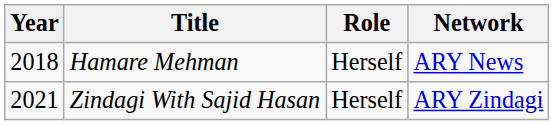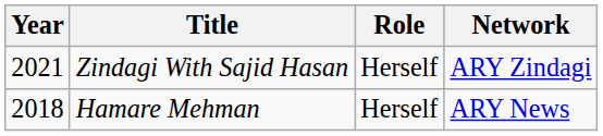 <table class="wikitable sortable plainrowheaders">
 <tr style="text-align:center;">
 <th scope="col">Year</th>
 <th scope="col">Title</th>
 <th scope="col">Role</th>
 <th scope="col">Network</th>
 </tr>
 <tr>
+<td>2021</td>
+<td><em>Zindagi With Sajid Hasan</em></td>
+<td>Herself</td>
+<td><a href='#'>ARY Zindagi</a></td>
+</tr>
+<tr>
 <td>2018</td>
 <td><em>Hamare Mehman</em></td>
 <td>Herself</td>
 <td><a href='#'>ARY News</a></td>
 </tr>
-<tr>
-<td>2021</td>
-<td><em>Zindagi With Sajid Hasan</em></td>
-<td>Herself</td>
-<td><a href='#'>ARY Zindagi</a></td>
-</tr>
 </table>
